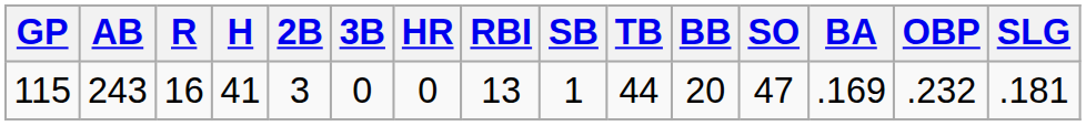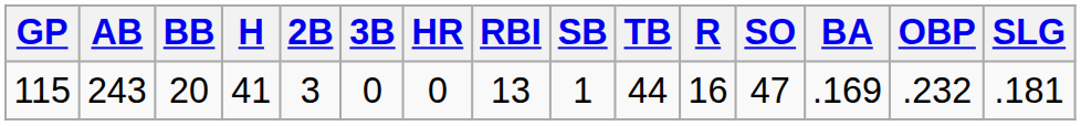 <table class="wikitable">
 <tr>
 <th><a href='#'>GP</a></th>
 <th><a href='#'>AB</a></th>
-<th><a href='#'>R</a></th>
+<th><a href='#'>BB</a></th>
 <th><a href='#'>H</a></th>
 <th><a href='#'>2B</a></th>
 <th><a href='#'>3B</a></th>
 <th><a href='#'>HR</a></th>
 <th><a href='#'>RBI</a></th>
 <th><a href='#'>SB</a></th>
 <th><a href='#'>TB</a></th>
-<th><a href='#'>BB</a></th>
+<th><a href='#'>R</a></th>
 <th><a href='#'>SO</a></th>
 <th><a href='#'>BA</a></th>
 <th><a href='#'>OBP</a></th>
 <th><a href='#'>SLG</a></th>
 </tr>
 <tr align=center>
 <td>115</td>
 <td>243</td>
-<td>16</td>
+<td>20</td>
 <td>41</td>
 <td>3</td>
 <td>0</td>
 <td>0</td>
 <td>13</td>
 <td>1</td>
 <td>44</td>
-<td>20</td>
+<td>16</td>
 <td>47</td>
 <td>.169</td>
 <td>.232</td>
 <td>.181</td>
 </tr>
 </table>
